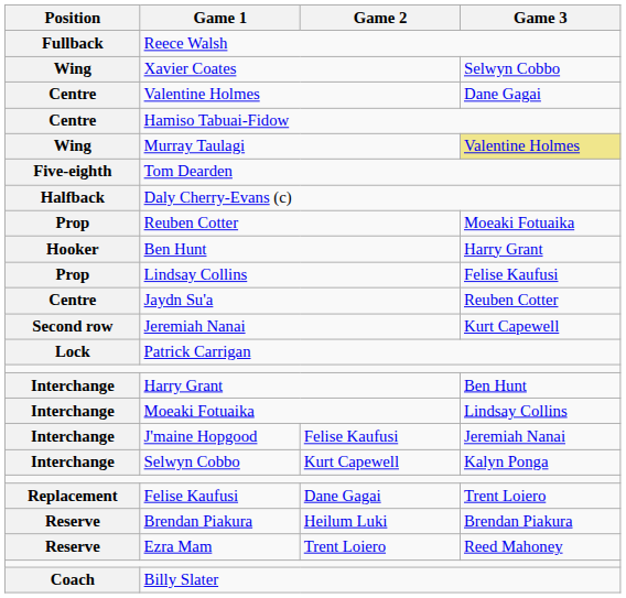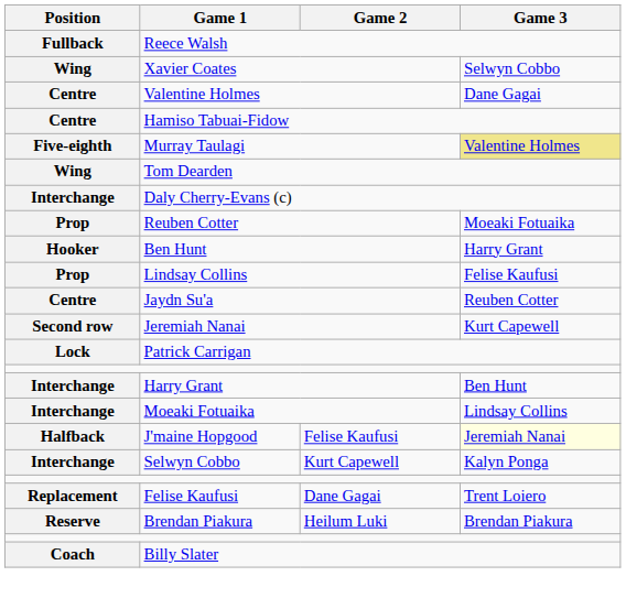 <table class="wikitable">
 <tr>
 <th style="width:130px;">Position</th>
 <th style="width:160px;">Game 1</th>
 <th style="width:160px;">Game 2</th>
 <th style="width:160px;">Game 3</th>
 </tr>
 <tr>
 <th>Fullback</th>
 <td colspan=3> <a href='#'>Reece Walsh</a></td>
 </tr>
 <tr>
 <th>Wing</th>
 <td colspan=2> <a href='#'>Xavier Coates</a></td>
 <td> <a href='#'>Selwyn Cobbo</a></td>
 </tr>
 <tr>
 <th>Centre</th>
 <td colspan=2> <a href='#'>Valentine Holmes</a></td>
 <td> <a href='#'>Dane Gagai</a></td>
 </tr>
 <tr>
 <th>Centre</th>
 <td colspan=3> <a href='#'>Hamiso Tabuai-Fidow</a></td>
 </tr>
 <tr>
-<th>Wing</th>
+<th>Five-eighth</th>
 <td colspan=2> <a href='#'>Murray Taulagi</a></td>
 <td style="background: khaki;"> <a href='#'>Valentine Holmes</a></td>
 </tr>
 <tr>
-<th>Five-eighth</th>
+<th>Wing</th>
 <td colspan=3> <a href='#'>Tom Dearden</a></td>
 </tr>
 <tr>
-<th>Halfback</th>
+<th>Interchange</th>
 <td colspan=3> <a href='#'>Daly Cherry-Evans</a> (c)</td>
 </tr>
 <tr>
 <th>Prop</th>
 <td colspan=2> <a href='#'>Reuben Cotter</a></td>
 <td> <a href='#'>Moeaki Fotuaika</a></td>
 </tr>
 <tr>
 <th>Hooker</th>
 <td colspan=2> <a href='#'>Ben Hunt</a></td>
 <td> <a href='#'>Harry Grant</a></td>
 </tr>
 <tr>
 <th>Prop</th>
 <td colspan=2> <a href='#'>Lindsay Collins</a></td>
 <td> <a href='#'>Felise Kaufusi</a></td>
 </tr>
 <tr>
 <th>Centre</th>
 <td colspan=2> <a href='#'>Jaydn Su'a</a></td>
 <td> <a href='#'>Reuben Cotter</a></td>
 </tr>
 <tr>
 <th>Second row</th>
 <td colspan=2> <a href='#'>Jeremiah Nanai</a></td>
 <td> <a href='#'>Kurt Capewell</a></td>
 </tr>
 <tr>
 <th>Lock</th>
 <td colspan=3> <a href='#'>Patrick Carrigan</a></td>
 </tr>
 <tr>
 <td colspan="4"></td>
 </tr>
 <tr>
 <th>Interchange</th>
 <td colspan=2> <a href='#'>Harry Grant</a></td>
 <td> <a href='#'>Ben Hunt</a></td>
 </tr>
 <tr>
 <th>Interchange</th>
 <td colspan=2> <a href='#'>Moeaki Fotuaika</a></td>
 <td> <a href='#'>Lindsay Collins</a></td>
 </tr>
 <tr>
-<th>Interchange</th>
+<th>Halfback</th>
 <td> <a href='#'>J'maine Hopgood</a></td>
 <td> <a href='#'>Felise Kaufusi</a></td>
-<td> <a href='#'>Jeremiah Nanai</a></td>
+<td style="background: lightyellow;"> <a href='#'>Jeremiah Nanai</a></td>
 </tr>
 <tr>
 <th>Interchange</th>
 <td> <a href='#'>Selwyn Cobbo</a></td>
 <td> <a href='#'>Kurt Capewell</a></td>
 <td> <a href='#'>Kalyn Ponga</a></td>
 </tr>
 <tr>
 <td colspan="4"></td>
 </tr>
 <tr>
 <th>Replacement</th>
 <td> <a href='#'>Felise Kaufusi</a></td>
 <td> <a href='#'>Dane Gagai</a></td>
 <td> <a href='#'>Trent Loiero</a></td>
 </tr>
 <tr>
 <th>Reserve</th>
 <td> <a href='#'>Brendan Piakura</a></td>
 <td> <a href='#'>Heilum Luki</a></td>
 <td> <a href='#'>Brendan Piakura</a></td>
 </tr>
 <tr>
-<th>Reserve</th>
-<td> <a href='#'>Ezra Mam</a></td>
-<td> <a href='#'>Trent Loiero</a></td>
-<td> <a href='#'>Reed Mahoney</a></td>
-</tr>
-<tr>
 <td colspan="4"></td>
 </tr>
 <tr>
 <th>Coach</th>
 <td colspan="3"> <a href='#'>Billy Slater</a></td>
 </tr>
 </table>
